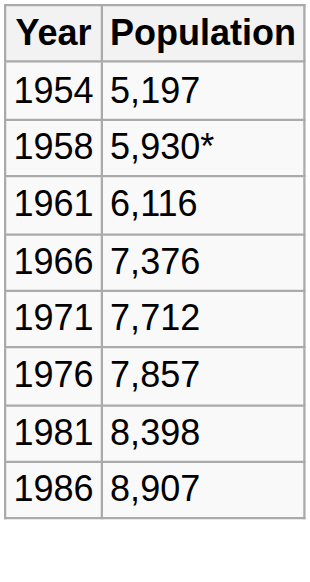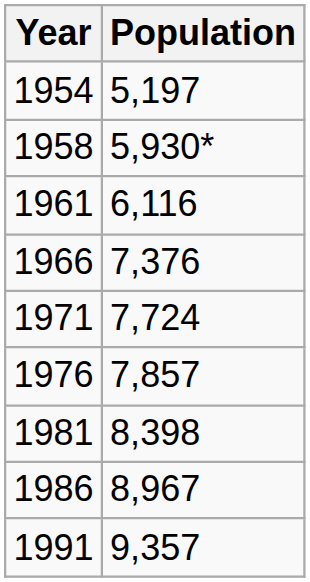 <table class="wikitable">
 <tr>
 <th>Year</th>
 <th>Population</th>
 </tr>
 <tr>
 <td>1954</td>
 <td>5,197</td>
 </tr>
 <tr>
 <td>1958</td>
 <td>5,930*</td>
 </tr>
 <tr>
 <td>1961</td>
 <td>6,116</td>
 </tr>
 <tr>
 <td>1966</td>
 <td>7,376</td>
 </tr>
 <tr>
 <td>1971</td>
-<td>7,712</td>
+<td>7,724</td>
 </tr>
 <tr>
 <td>1976</td>
 <td>7,857</td>
 </tr>
 <tr>
 <td>1981</td>
 <td>8,398</td>
 </tr>
 <tr>
 <td>1986</td>
-<td>8,907</td>
+<td>8,967</td>
+</tr>
+<tr>
+<td>1991</td>
+<td>9,357</td>
 </tr>
 </table>
